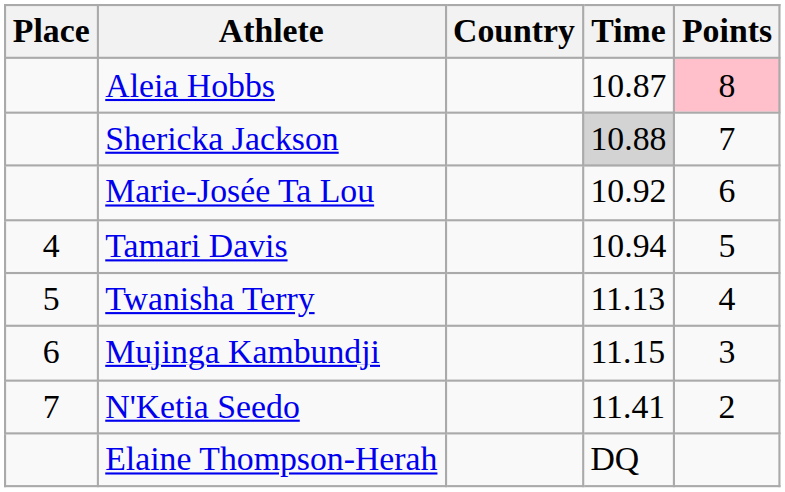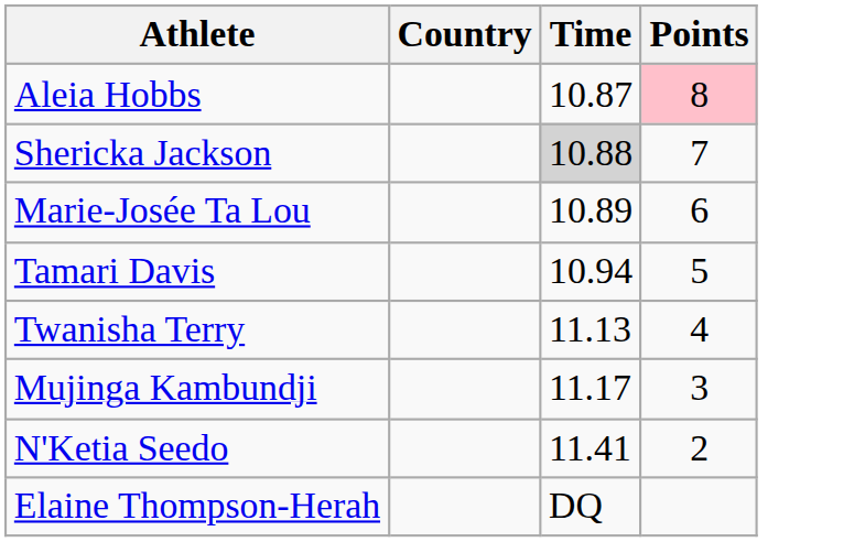 <table class="wikitable">
 <tr>
-<th>Place</th>
 <th>Athlete</th>
 <th>Country</th>
 <th>Time</th>
 <th>Points</th>
 </tr>
 <tr>
-<td align=center></td>
 <td><a href='#'>Aleia Hobbs</a></td>
 <td></td>
 <td>10.87</td>
 <td align=center style="background: pink;">8</td>
 </tr>
 <tr>
-<td align=center></td>
 <td><a href='#'>Shericka Jackson</a></td>
 <td></td>
 <td style="background: lightgrey;">10.88</td>
 <td align=center>7</td>
 </tr>
 <tr>
-<td align=center></td>
 <td><a href='#'>Marie-Josée Ta Lou</a></td>
 <td></td>
-<td>10.92</td>
+<td>10.89</td>
 <td align=center>6</td>
 </tr>
 <tr>
-<td align=center>4</td>
 <td><a href='#'>Tamari Davis</a></td>
 <td></td>
 <td>10.94</td>
 <td align=center>5</td>
 </tr>
 <tr>
-<td align=center>5</td>
 <td><a href='#'>Twanisha Terry</a></td>
 <td></td>
 <td>11.13</td>
 <td align=center>4</td>
 </tr>
 <tr>
-<td align=center>6</td>
 <td><a href='#'>Mujinga Kambundji</a></td>
 <td></td>
-<td>11.15</td>
+<td>11.17</td>
 <td align=center>3</td>
 </tr>
 <tr>
-<td align=center>7</td>
 <td><a href='#'>N'Ketia Seedo</a></td>
 <td></td>
 <td>11.41</td>
 <td align=center>2</td>
 </tr>
 <tr>
-<td align=center></td>
 <td><a href='#'>Elaine Thompson-Herah</a></td>
 <td></td>
 <td>DQ</td>
 <td align=center></td>
 </tr>
 </table>
